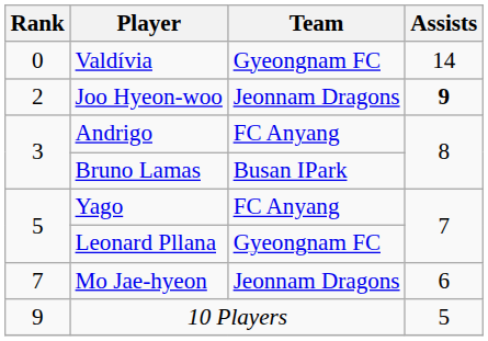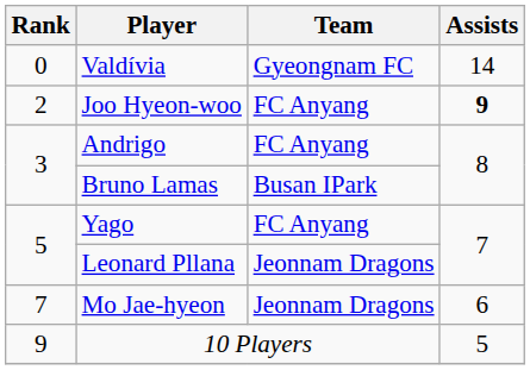 <table class="wikitable">
 <tr>
 <th>Rank</th>
 <th>Player</th>
 <th>Team</th>
 <th>Assists</th>
 </tr>
 <tr>
 <td align=center>0</td>
 <td> <a href='#'>Valdívia</a></td>
 <td><a href='#'>Gyeongnam FC</a></td>
 <td align=center>14</td>
 </tr>
 <tr>
 <td align=center>2</td>
 <td> <a href='#'>Joo Hyeon-woo</a></td>
-<td><a href='#'>Jeonnam Dragons</a></td>
+<td><a href='#'>FC Anyang</a></td>
 <td align=center><strong>9</strong></td>
 </tr>
 <tr>
 <td align=center rowspan=2>3</td>
 <td> <a href='#'>Andrigo</a></td>
 <td><a href='#'>FC Anyang</a></td>
 <td align=center rowspan=2>8</td>
 </tr>
 <tr>
 <td> <a href='#'>Bruno Lamas</a></td>
 <td><a href='#'>Busan IPark</a></td>
 </tr>
 <tr>
 <td align=center rowspan=2>5</td>
 <td> <a href='#'>Yago</a></td>
 <td><a href='#'>FC Anyang</a></td>
 <td align=center rowspan=2>7</td>
 </tr>
 <tr>
 <td> <a href='#'>Leonard Pllana</a></td>
-<td><a href='#'>Gyeongnam FC</a></td>
+<td><a href='#'>Jeonnam Dragons</a></td>
 </tr>
 <tr>
 <td align=center>7</td>
 <td> <a href='#'>Mo Jae-hyeon</a></td>
 <td><a href='#'>Jeonnam Dragons</a></td>
 <td align=center>6</td>
 </tr>
 <tr>
 <td align=center>9</td>
 <td colspan=2 align=center><em>10 Players</em></td>
 <td align=center>5</td>
 </tr>
 <tr>
 </tr>
 </table>
